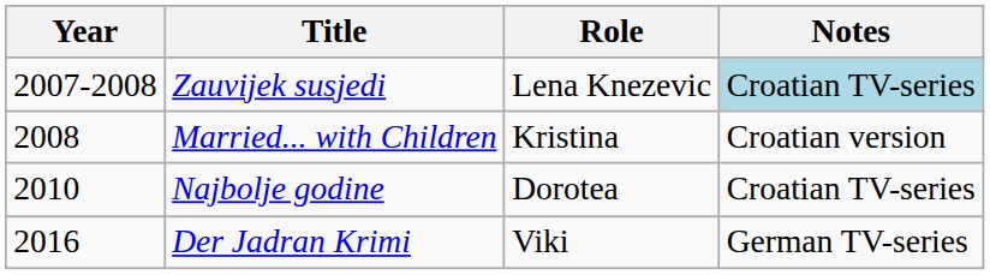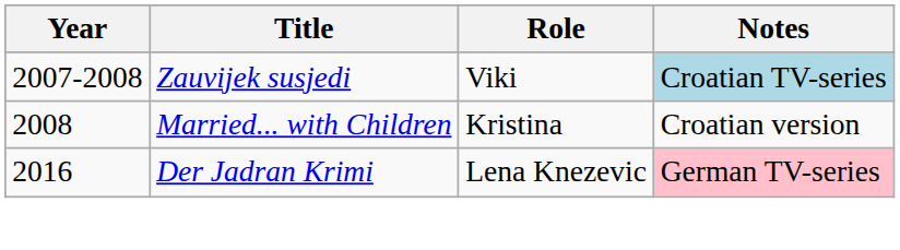 <table class="wikitable sortable">
 <tr>
 <th>Year</th>
 <th>Title</th>
 <th>Role</th>
 <th class="unsortable">Notes</th>
 </tr>
 <tr>
 <td>2007-2008</td>
 <td><em><a href='#'>Zauvijek susjedi</a></em></td>
-<td>Lena Knezevic</td>
+<td>Viki</td>
 <td style="background: lightblue;">Croatian TV-series</td>
 </tr>
 <tr>
 <td>2008</td>
 <td><em><a href='#'>Married... with Children</a></em></td>
 <td>Kristina</td>
 <td>Croatian version</td>
 </tr>
 <tr>
-<td>2010</td>
-<td><em><a href='#'>Najbolje godine</a></em></td>
-<td>Dorotea</td>
-<td>Croatian TV-series</td>
-</tr>
-<tr>
 <td>2016</td>
 <td><em><a href='#'>Der Jadran Krimi</a></em></td>
-<td>Viki</td>
-<td>German TV-series</td>
+<td>Lena Knezevic</td>
+<td style="background: pink;">German TV-series</td>
 </tr>
 </table>
